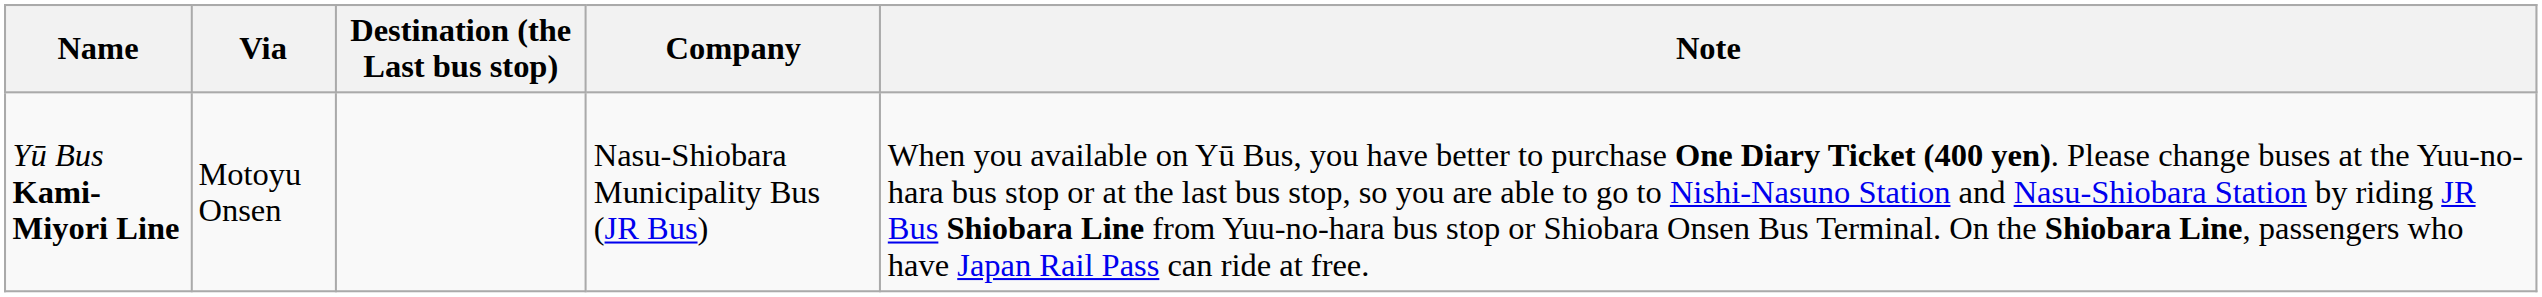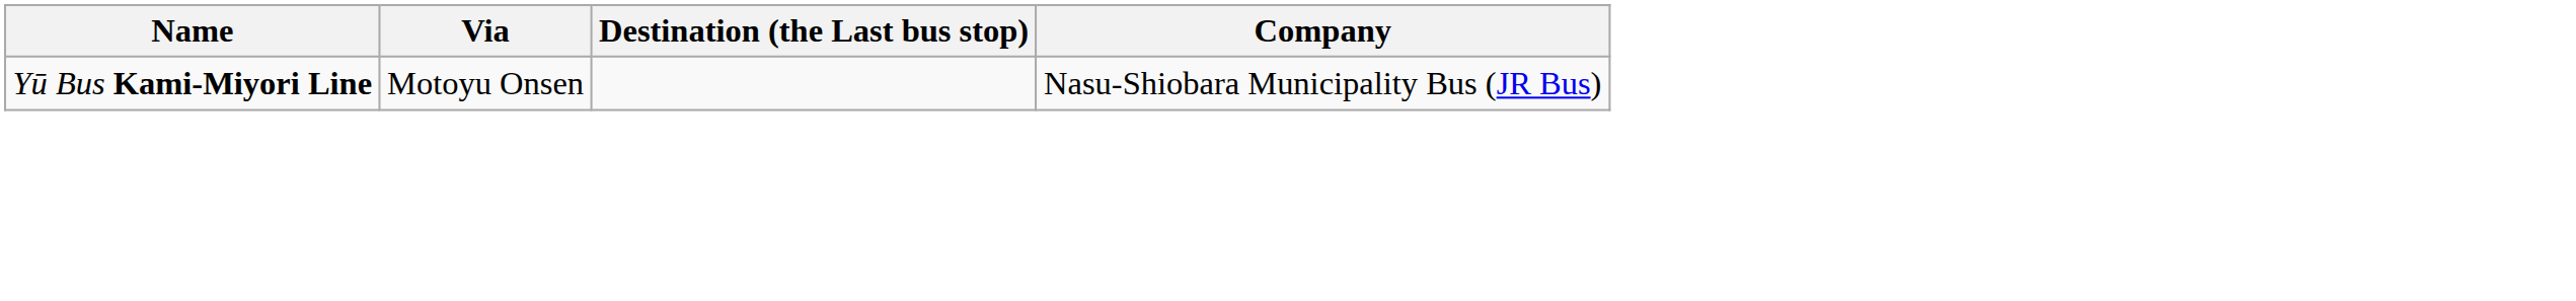 <table class="wikitable">
 <tr>
 <th>Name</th>
 <th>Via</th>
 <th>Destination (the Last bus stop)</th>
 <th>Company</th>
-<th>Note</th>
 </tr>
 <tr>
 <td><em>Yū Bus</em> <strong>Kami-Miyori Line</strong></td>
 <td>Motoyu Onsen</td>
 <td></td>
 <td>Nasu-Shiobara Municipality Bus (<a href='#'>JR Bus</a>)</td>
-<td><br>When you available on Yū Bus, you have better to purchase <strong>One Diary Ticket (400 yen)</strong>. Please change buses at the Yuu-no-hara bus stop or at the last bus stop, so you are able to go to <a href='#'>Nishi-Nasuno Station</a> and <a href='#'>Nasu-Shiobara Station</a> by riding <a href='#'>JR Bus</a> <strong>Shiobara Line</strong> from Yuu-no-hara bus stop or Shiobara Onsen Bus Terminal. On the <strong>Shiobara Line</strong>, passengers who have <a href='#'>Japan Rail Pass</a> can ride at free.</td>
 </tr>
 </table>
